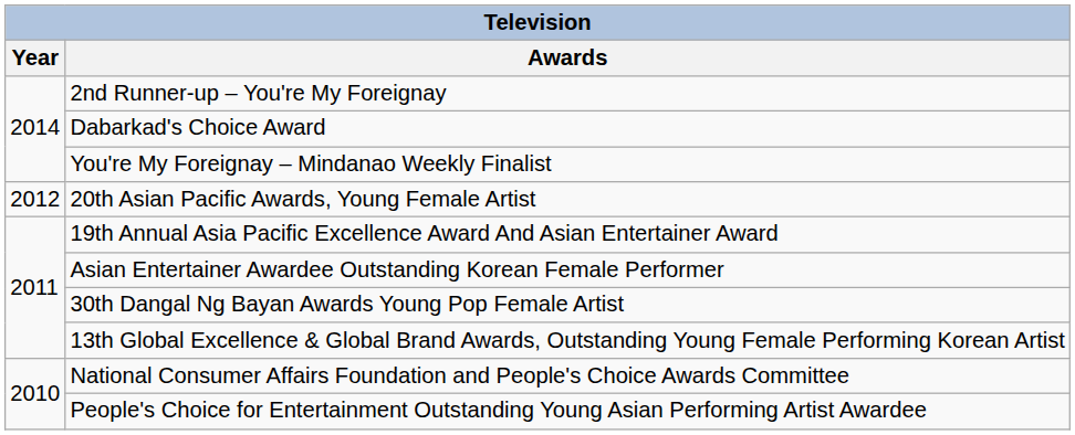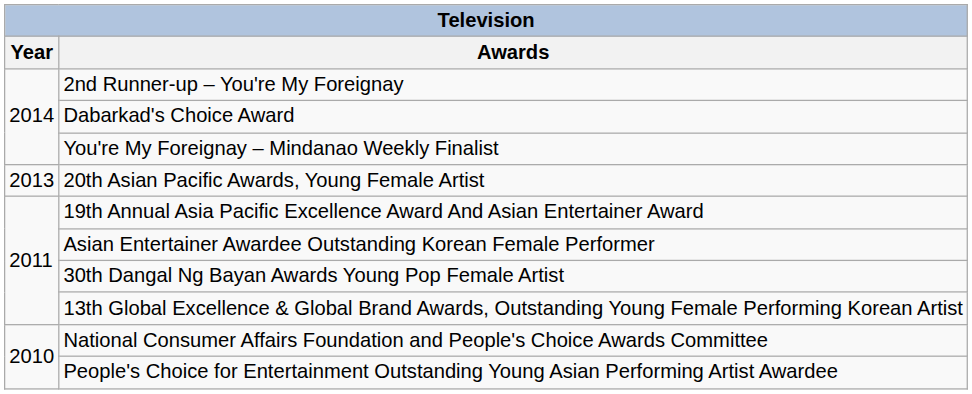 <table class="wikitable">
 <tr>
 <th colspan="4" style="background: LightSteelBlue;">Television</th>
 </tr>
 <tr>
 <th>Year</th>
 <th>Awards</th>
 </tr>
 <tr>
 <td rowspan="3">2014</td>
 <td>2nd Runner-up – You're My Foreignay</td>
 </tr>
 <tr>
 <td>Dabarkad's Choice Award</td>
 </tr>
 <tr>
 <td>You're My Foreignay – Mindanao Weekly Finalist</td>
 </tr>
 <tr>
-<td>2012</td>
+<td>2013</td>
 <td>20th Asian Pacific Awards, Young Female Artist</td>
 </tr>
 <tr>
 <td rowspan="4">2011</td>
 <td>19th Annual Asia Pacific Excellence Award And Asian Entertainer Award</td>
 </tr>
 <tr>
 <td>Asian Entertainer Awardee Outstanding Korean Female Performer</td>
 </tr>
 <tr>
 <td>30th Dangal Ng Bayan Awards Young Pop Female Artist</td>
 </tr>
 <tr>
 <td>13th Global Excellence & Global Brand Awards, Outstanding Young Female Performing Korean Artist</td>
 </tr>
 <tr>
 <td rowspan="2">2010</td>
 <td>National Consumer Affairs Foundation and People's Choice Awards Committee</td>
 </tr>
 <tr>
 <td>People's Choice for Entertainment Outstanding Young Asian Performing Artist Awardee</td>
 </tr>
 </table>
